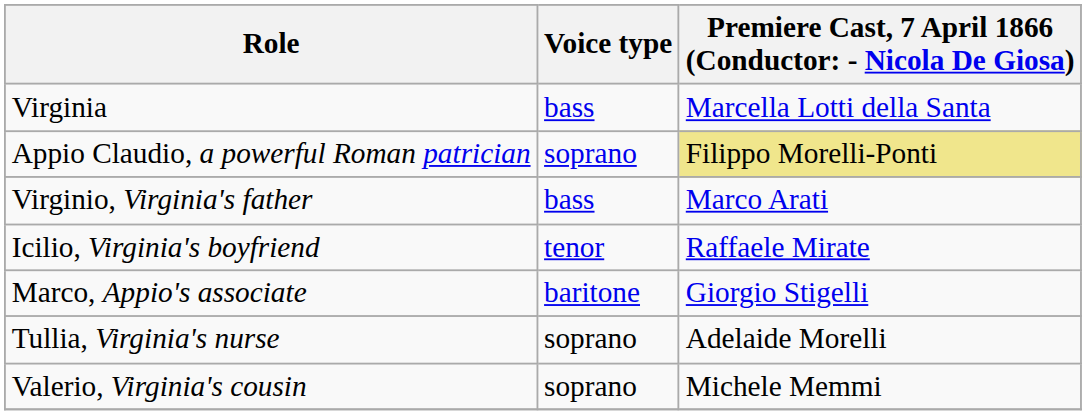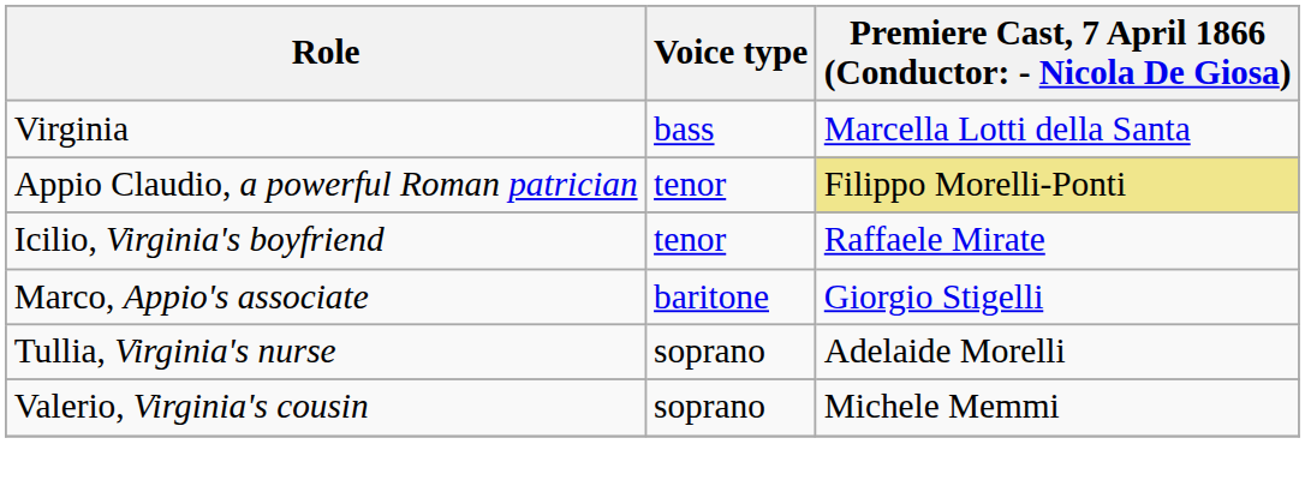 <table class="wikitable">
 <tr>
 <th>Role</th>
 <th>Voice type</th>
 <th>Premiere Cast, 7 April 1866<br>(Conductor: - <a href='#'>Nicola De Giosa</a>)</th>
 </tr>
 <tr>
 <td>Virginia</td>
 <td><a href='#'>bass</a></td>
 <td><a href='#'>Marcella Lotti della Santa</a></td>
 </tr>
 <tr>
 <td>Appio Claudio, <em>a powerful Roman <a href='#'>patrician</a></em></td>
-<td><a href='#'>soprano</a></td>
+<td><a href='#'>tenor</a></td>
 <td style="background: khaki;">Filippo Morelli-Ponti</td>
-</tr>
-<tr>
-<td>Virginio, <em>Virginia's father</em></td>
-<td><a href='#'>bass</a></td>
-<td><a href='#'>Marco Arati</a></td>
 </tr>
 <tr>
 <td>Icilio, <em>Virginia's boyfriend</em></td>
 <td><a href='#'>tenor</a></td>
 <td><a href='#'>Raffaele Mirate</a></td>
 </tr>
 <tr>
 <td>Marco, <em>Appio's associate</em></td>
 <td><a href='#'>baritone</a></td>
 <td><a href='#'>Giorgio Stigelli</a></td>
 </tr>
 <tr>
 <td>Tullia, <em>Virginia's nurse</em></td>
 <td>soprano</td>
 <td>Adelaide Morelli</td>
 </tr>
 <tr>
 <td>Valerio, <em>Virginia's cousin</em></td>
 <td>soprano</td>
 <td>Michele Memmi</td>
 </tr>
 <tr>
 </tr>
 </table>
